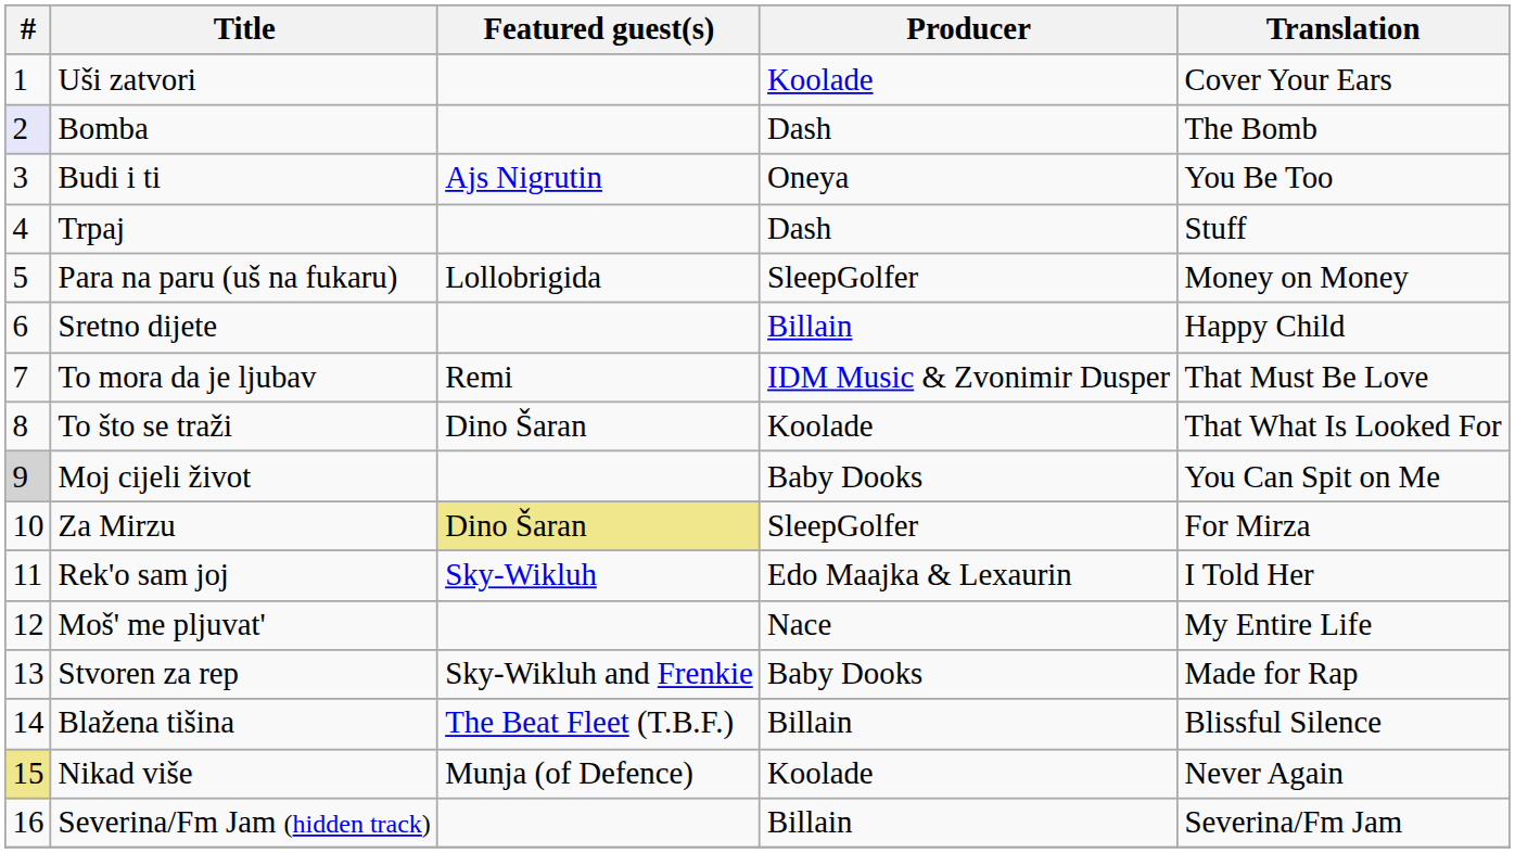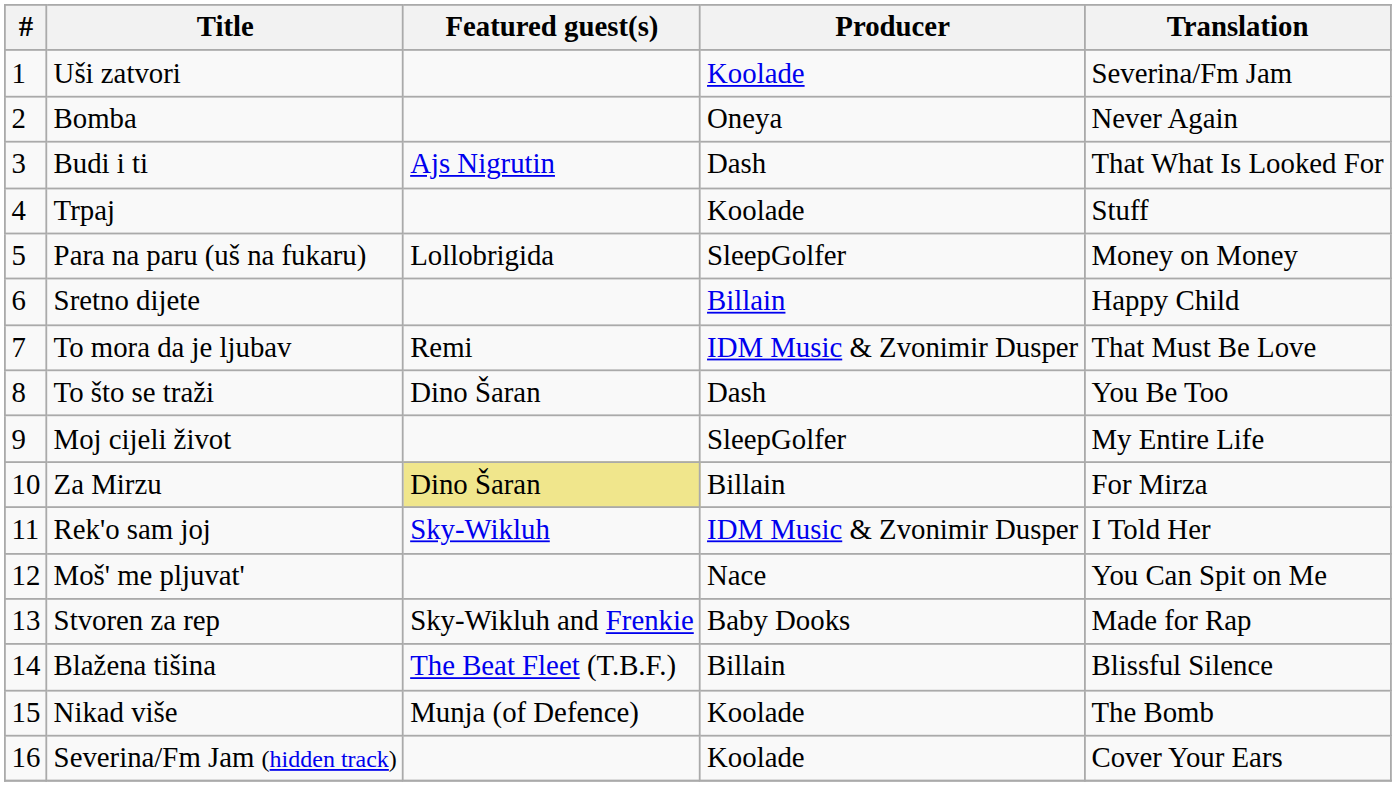 <table class="wikitable">
 <tr>
 <th>#</th>
 <th>Title</th>
 <th>Featured guest(s)</th>
 <th>Producer</th>
 <th>Translation</th>
 </tr>
 <tr>
 <td>1</td>
 <td>Uši zatvori</td>
 <td></td>
 <td><a href='#'>Koolade</a></td>
-<td>Cover Your Ears</td>
+<td>Severina/Fm Jam</td>
 </tr>
 <tr>
-<td style="background: lavender;">2</td>
+<td>2</td>
 <td>Bomba</td>
 <td></td>
-<td>Dash</td>
-<td>The Bomb</td>
+<td>Oneya</td>
+<td>Never Again</td>
 </tr>
 <tr>
 <td>3</td>
 <td>Budi i ti</td>
 <td><a href='#'>Ajs Nigrutin</a></td>
-<td>Oneya</td>
-<td>You Be Too</td>
+<td>Dash</td>
+<td>That What Is Looked For</td>
 </tr>
 <tr>
 <td>4</td>
 <td>Trpaj</td>
 <td></td>
-<td>Dash</td>
+<td>Koolade</td>
 <td>Stuff</td>
 </tr>
 <tr>
 <td>5</td>
 <td>Para na paru (uš na fukaru)</td>
 <td>Lollobrigida</td>
 <td>SleepGolfer</td>
 <td>Money on Money</td>
 </tr>
 <tr>
 <td>6</td>
 <td>Sretno dijete</td>
 <td></td>
 <td><a href='#'>Billain</a></td>
 <td>Happy Child</td>
 </tr>
 <tr>
 <td>7</td>
 <td>To mora da je ljubav</td>
 <td>Remi</td>
 <td><a href='#'>IDM Music</a> & Zvonimir Dusper</td>
 <td>That Must Be Love</td>
 </tr>
 <tr>
 <td>8</td>
 <td>To što se traži</td>
 <td>Dino Šaran</td>
-<td>Koolade</td>
-<td>That What Is Looked For</td>
+<td>Dash</td>
+<td>You Be Too</td>
 </tr>
 <tr>
-<td style="background: lightgrey;">9</td>
+<td>9</td>
 <td>Moj cijeli život</td>
 <td></td>
-<td>Baby Dooks</td>
-<td>You Can Spit on Me</td>
+<td>SleepGolfer</td>
+<td>My Entire Life</td>
 </tr>
 <tr>
 <td>10</td>
 <td>Za Mirzu</td>
 <td style="background: khaki;">Dino Šaran</td>
-<td>SleepGolfer</td>
+<td>Billain</td>
 <td>For Mirza</td>
 </tr>
 <tr>
 <td>11</td>
 <td>Rek'o sam joj</td>
 <td><a href='#'>Sky-Wikluh</a></td>
-<td>Edo Maajka & Lexaurin</td>
+<td><a href='#'>IDM Music</a> & Zvonimir Dusper</td>
 <td>I Told Her</td>
 </tr>
 <tr>
 <td>12</td>
 <td>Moš' me pljuvat'</td>
 <td></td>
 <td>Nace</td>
-<td>My Entire Life</td>
+<td>You Can Spit on Me</td>
 </tr>
 <tr>
 <td>13</td>
 <td>Stvoren za rep</td>
 <td>Sky-Wikluh and <a href='#'>Frenkie</a></td>
 <td>Baby Dooks</td>
 <td>Made for Rap</td>
 </tr>
 <tr>
 <td>14</td>
 <td>Blažena tišina</td>
 <td><a href='#'>The Beat Fleet</a> (T.B.F.)</td>
 <td>Billain</td>
 <td>Blissful Silence</td>
 </tr>
 <tr>
-<td style="background: khaki;">15</td>
+<td>15</td>
 <td>Nikad više</td>
 <td>Munja (of Defence)</td>
 <td>Koolade</td>
-<td>Never Again</td>
+<td>The Bomb</td>
 </tr>
 <tr>
 <td>16</td>
 <td>Severina/Fm Jam <small>(<a href='#'>hidden track</a>)</small></td>
 <td></td>
-<td>Billain</td>
-<td>Severina/Fm Jam</td>
+<td>Koolade</td>
+<td>Cover Your Ears</td>
 </tr>
 <tr>
 </tr>
 </table>
